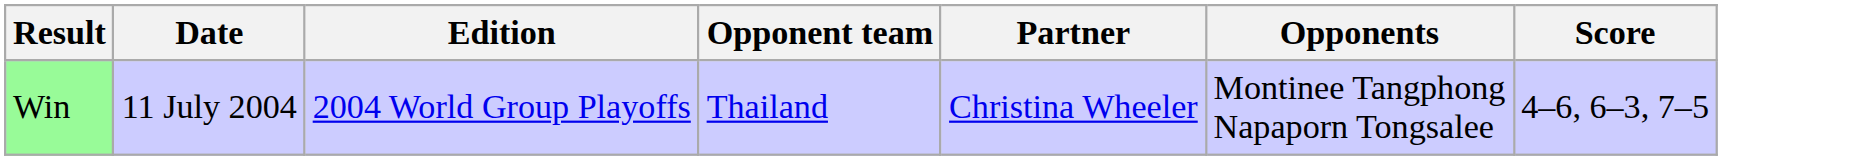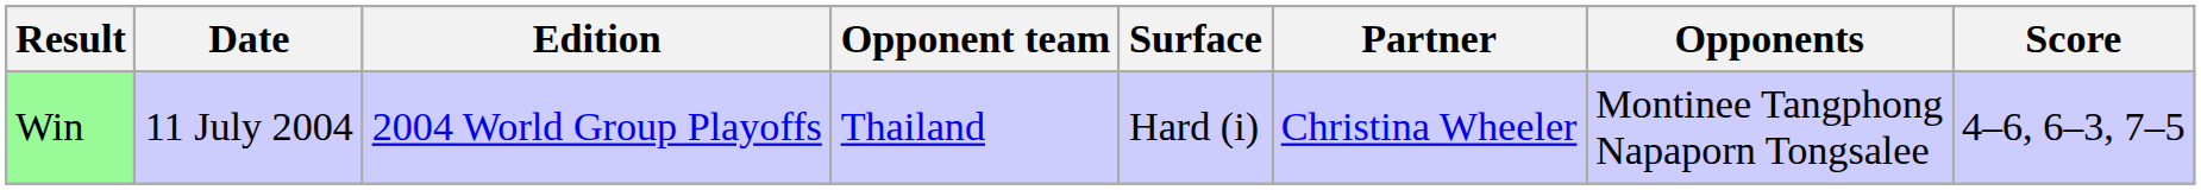 <table class="sortable wikitable" style=font-size:97%>
 <tr>
 <th>Result</th>
 <th>Date</th>
 <th>Edition</th>
 <th>Opponent team</th>
+<th>Surface</th>
 <th>Partner</th>
 <th>Opponents</th>
 <th>Score</th>
 </tr>
 <tr style="background:#ccf;">
 <td style="background:#98fb98;">Win</td>
 <td>11 July 2004</td>
 <td><a href='#'>2004 World Group Playoffs</a></td>
 <td> <a href='#'>Thailand</a></td>
+<td>Hard (i)</td>
 <td> <a href='#'>Christina Wheeler</a></td>
 <td> Montinee Tangphong <br>  Napaporn Tongsalee</td>
 <td>4–6, 6–3, 7–5</td>
 </tr>
 </table>
